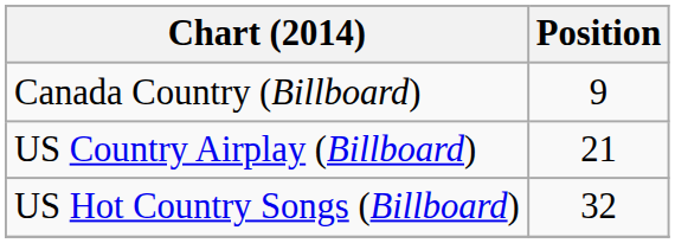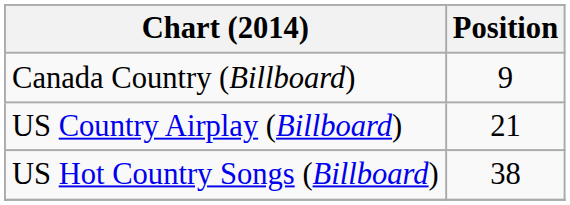 <table class="wikitable">
 <tr>
 <th scope="col">Chart (2014)</th>
 <th scope="col">Position</th>
 </tr>
 <tr>
 <td>Canada Country (<em>Billboard</em>)</td>
 <td align="center">9</td>
 </tr>
 <tr>
 <td>US <a href='#'>Country Airplay</a> (<em><a href='#'>Billboard</a></em>)</td>
 <td align="center">21</td>
 </tr>
 <tr>
 <td>US <a href='#'>Hot Country Songs</a> (<em><a href='#'>Billboard</a></em>)</td>
-<td align="center">32</td>
+<td align="center">38</td>
 </tr>
 <tr>
 </tr>
 </table>
